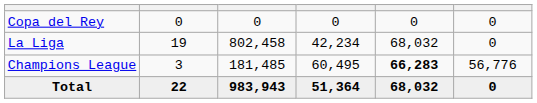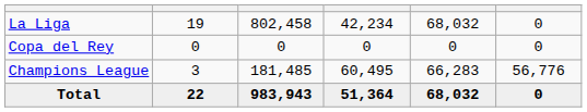 <table class="wikitable" style="text-align: center">
 <tr>
 <th></th>
 <th style="width:70px;"></th>
 <th style="width:70px;"></th>
 <th style="width:70px;"></th>
 <th style="width:70px;"></th>
 <th style="width:70px;"></th>
 </tr>
 <tr>
+<td align=left><a href='#'>La Liga</a></td>
+<td>19</td>
+<td>802,458</td>
+<td>42,234</td>
+<td>68,032</td>
+<td>0</td>
+</tr>
+<tr>
 <td align=left><a href='#'>Copa del Rey</a></td>
 <td>0</td>
 <td>0</td>
 <td>0</td>
 <td>0</td>
 <td>0</td>
 </tr>
 <tr>
-<td align=left><a href='#'>La Liga</a></td>
-<td>19</td>
-<td>802,458</td>
-<td>42,234</td>
-<td>68,032</td>
-<td>0</td>
-</tr>
-<tr>
 <td align=left><a href='#'>Champions League</a></td>
 <td>3</td>
 <td>181,485</td>
 <td>60,495</td>
-<td><strong>66,283</strong></td>
+<td>66,283</td>
 <td>56,776</td>
 </tr>
 <tr bgcolor="#EFEFEF">
 <td><strong>Total</strong></td>
 <td><strong>22</strong></td>
 <td><strong>983,943</strong></td>
 <td><strong>51,364</strong></td>
 <td><strong>68,032</strong></td>
 <td><strong>0</strong></td>
 </tr>
 </table>
